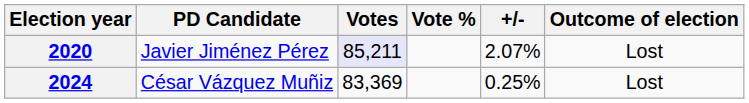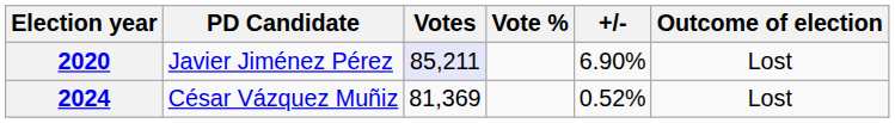 <table class=wikitable>
 <tr>
 <th>Election year</th>
 <th>PD Candidate</th>
 <th>Votes</th>
 <th>Vote %</th>
 <th>+/-</th>
 <th>Outcome of election</th>
 </tr>
 <tr>
 <th><a href='#'>2020</a></th>
 <td><a href='#'>Javier Jiménez Pérez</a></td>
 <td align=center style="background: lavender;">85,211</td>
 <td align=left></td>
-<td align=center> 2.07%</td>
+<td align=center> 6.90%</td>
 <td align=center>Lost</td>
 </tr>
 <tr>
 <th><a href='#'>2024</a></th>
 <td><a href='#'>César Vázquez Muñiz</a></td>
-<td align=center>83,369</td>
+<td align=center>81,369</td>
 <td align=left></td>
-<td align=center> 0.25%</td>
+<td align=center> 0.52%</td>
 <td align=center>Lost</td>
 </tr>
 </table>
